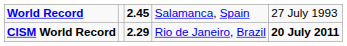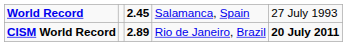 <table class="wikitable">
 <tr>
 <td><strong><a href='#'>World Record</a></strong></td>
 <td></td>
 <td><strong>2.45</strong></td>
 <td><a href='#'>Salamanca</a>, <a href='#'>Spain</a></td>
 <td>27 July 1993</td>
 </tr>
 <tr>
 <td><strong><a href='#'>CISM</a> World Record</strong></td>
 <td></td>
-<td><strong>2.29</strong></td>
+<td><strong>2.89</strong></td>
 <td><a href='#'>Rio de Janeiro</a>, <a href='#'>Brazil</a></td>
 <td><strong>20 July 2011</strong></td>
 </tr>
 </table>
